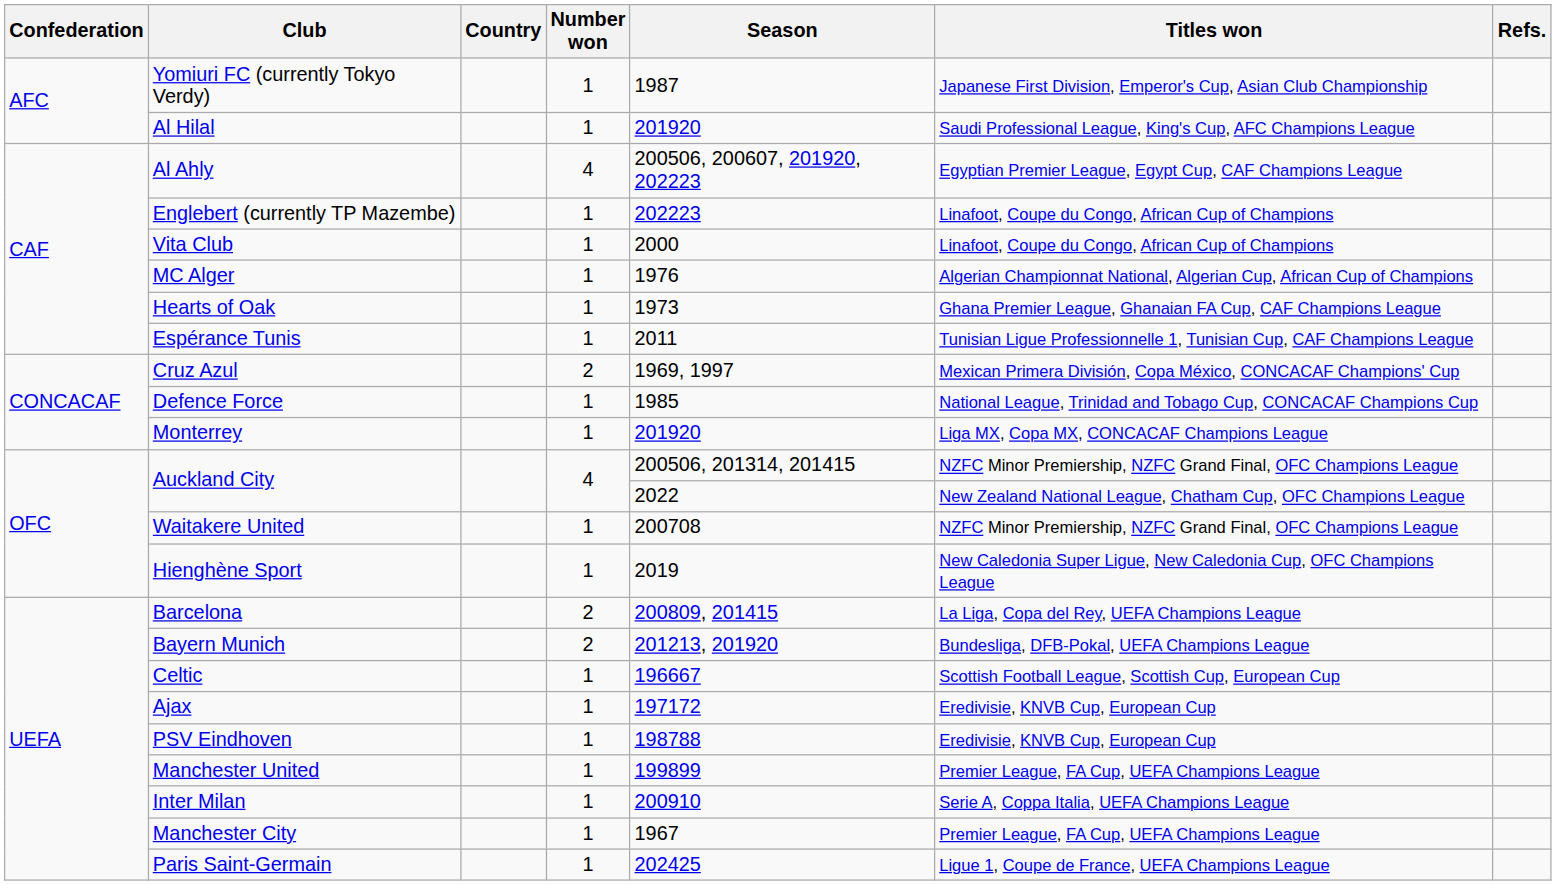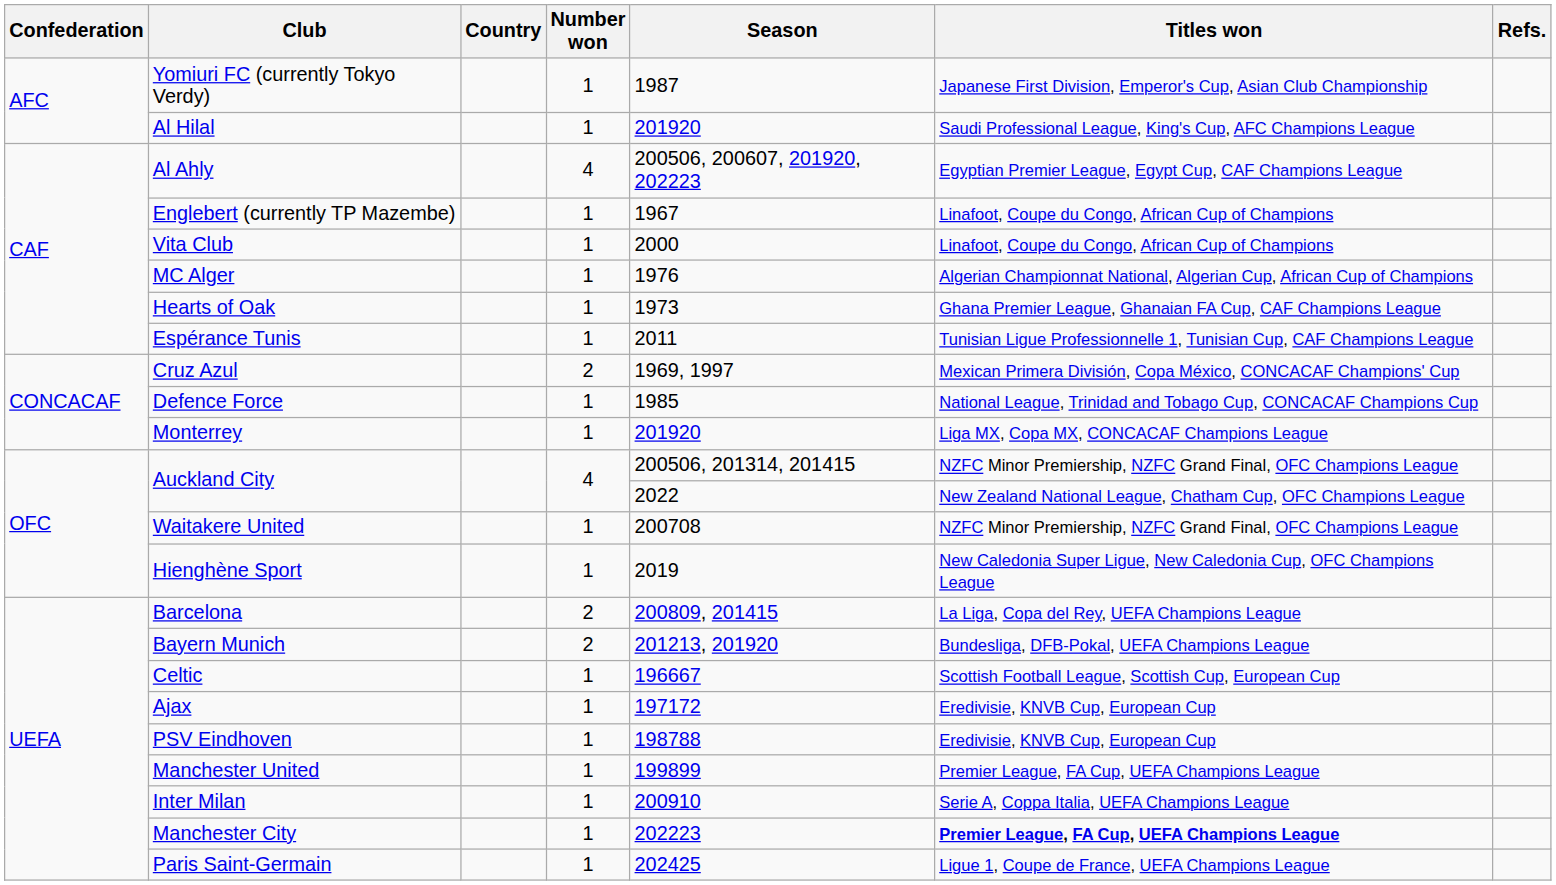 <table class="wikitable sortable">
 <tr>
 <th>Confederation</th>
 <th>Club</th>
 <th>Country</th>
 <th>Number<br>won</th>
 <th>Season</th>
 <th>Titles won</th>
 <th>Refs.</th>
 </tr>
 <tr>
 <td rowspan="2"><a href='#'>AFC</a></td>
 <td><a href='#'>Yomiuri FC</a> (currently Tokyo Verdy)</td>
 <td></td>
 <td style="text-align:center">1</td>
 <td>1987</td>
 <td><small><a href='#'>Japanese First Division</a>, <a href='#'>Emperor's Cup</a>, <a href='#'>Asian Club Championship</a></small></td>
 <td></td>
 </tr>
 <tr>
 <td><a href='#'>Al Hilal</a></td>
 <td></td>
 <td style="text-align:center">1</td>
 <td><a href='#'>201920</a></td>
 <td><small><a href='#'>Saudi Professional League</a>, <a href='#'>King's Cup</a>, <a href='#'>AFC Champions League</a></small></td>
 <td></td>
 </tr>
 <tr>
 <td rowspan="6"><a href='#'>CAF</a></td>
 <td><a href='#'>Al Ahly</a></td>
 <td></td>
 <td style="text-align:center">4</td>
 <td>200506, 200607, <a href='#'>201920</a>, <a href='#'>202223</a></td>
 <td><small><a href='#'>Egyptian Premier League</a>, <a href='#'>Egypt Cup</a>, <a href='#'>CAF Champions League</a></small></td>
 <td><br></td>
 </tr>
 <tr>
 <td><a href='#'>Englebert</a> (currently TP Mazembe)</td>
 <td></td>
 <td style="text-align:center">1</td>
-<td><a href='#'>202223</a></td>
+<td>1967</td>
 <td><small><a href='#'>Linafoot</a>, <a href='#'>Coupe du Congo</a>, <a href='#'>African Cup of Champions</a></small></td>
 <td></td>
 </tr>
 <tr>
 <td><a href='#'>Vita Club</a></td>
 <td></td>
 <td style="text-align:center">1</td>
 <td>2000</td>
 <td><small><a href='#'>Linafoot</a>, <a href='#'>Coupe du Congo</a>, <a href='#'>African Cup of Champions</a></small></td>
 <td></td>
 </tr>
 <tr>
 <td><a href='#'>MC Alger</a></td>
 <td></td>
 <td style="text-align:center">1</td>
 <td>1976</td>
 <td><small><a href='#'>Algerian Championnat National</a>, <a href='#'>Algerian Cup</a>, <a href='#'>African Cup of Champions</a></small></td>
 <td></td>
 </tr>
 <tr>
 <td><a href='#'>Hearts of Oak</a></td>
 <td></td>
 <td style="text-align:center">1</td>
 <td>1973</td>
 <td><small><a href='#'>Ghana Premier League</a>, <a href='#'>Ghanaian FA Cup</a>, <a href='#'>CAF Champions League</a></small></td>
 <td></td>
 </tr>
 <tr>
 <td><a href='#'>Espérance Tunis</a></td>
 <td></td>
 <td style="text-align:center">1</td>
 <td>2011</td>
 <td><small><a href='#'>Tunisian Ligue Professionnelle 1</a>, <a href='#'>Tunisian Cup</a>, <a href='#'>CAF Champions League</a></small></td>
 <td></td>
 </tr>
 <tr>
 <td rowspan="3"><a href='#'>CONCACAF</a></td>
 <td><a href='#'>Cruz Azul</a></td>
 <td></td>
 <td style="text-align:center">2</td>
 <td>1969, 1997</td>
 <td><small><a href='#'>Mexican Primera División</a>, <a href='#'>Copa México</a>, <a href='#'>CONCACAF Champions' Cup</a></small></td>
 <td></td>
 </tr>
 <tr>
 <td><a href='#'>Defence Force</a></td>
 <td></td>
 <td style="text-align:center">1</td>
 <td>1985</td>
 <td><small><a href='#'>National League</a>, <a href='#'>Trinidad and Tobago Cup</a>, <a href='#'>CONCACAF Champions Cup</a></small></td>
 <td></td>
 </tr>
 <tr>
 <td><a href='#'>Monterrey</a></td>
 <td></td>
 <td style="text-align:center">1</td>
 <td><a href='#'>201920</a></td>
 <td><small><a href='#'>Liga MX</a>, <a href='#'>Copa MX</a>, <a href='#'>CONCACAF Champions League</a></small></td>
 <td></td>
 </tr>
 <tr>
 <td rowspan="4"><a href='#'>OFC</a></td>
 <td rowspan="2"><a href='#'>Auckland City</a></td>
 <td rowspan="2"></td>
 <td rowspan="2" style="text-align:center">4</td>
 <td>200506, 201314, 201415</td>
 <td><small><a href='#'>NZFC</a> Minor Premiership, <a href='#'>NZFC</a> Grand Final, <a href='#'>OFC Champions League</a></small></td>
 <td></td>
 </tr>
 <tr>
 <td>2022</td>
 <td><small><a href='#'>New Zealand National League</a>, <a href='#'>Chatham Cup</a>, <a href='#'>OFC Champions League</a></small></td>
 <td></td>
 </tr>
 <tr>
 <td><a href='#'>Waitakere United</a></td>
 <td></td>
 <td style="text-align:center">1</td>
 <td>200708</td>
 <td><small><a href='#'>NZFC</a> Minor Premiership, <a href='#'>NZFC</a> Grand Final, <a href='#'>OFC Champions League</a></small></td>
 <td></td>
 </tr>
 <tr>
 <td><a href='#'>Hienghène Sport</a></td>
 <td></td>
 <td style="text-align:center">1</td>
 <td>2019</td>
 <td><small><a href='#'>New Caledonia Super Ligue</a>, <a href='#'>New Caledonia Cup</a>, <a href='#'>OFC Champions League</a></small></td>
 <td></td>
 </tr>
 <tr>
 <td rowspan="9"><a href='#'>UEFA</a></td>
 <td><a href='#'>Barcelona</a></td>
 <td></td>
 <td style="text-align:center">2</td>
 <td><a href='#'>200809</a>, <a href='#'>201415</a></td>
 <td><small><a href='#'>La Liga</a>, <a href='#'>Copa del Rey</a>, <a href='#'>UEFA Champions League</a></small></td>
 <td></td>
 </tr>
 <tr>
 <td><a href='#'>Bayern Munich</a></td>
 <td></td>
 <td style="text-align:center">2</td>
 <td><a href='#'>201213</a>, <a href='#'>201920</a></td>
 <td><small><a href='#'>Bundesliga</a>, <a href='#'>DFB-Pokal</a>, <a href='#'>UEFA Champions League</a></small></td>
 <td></td>
 </tr>
 <tr>
 <td><a href='#'>Celtic</a></td>
 <td></td>
 <td style="text-align:center">1</td>
 <td><a href='#'>196667</a></td>
 <td><small><a href='#'>Scottish Football League</a>, <a href='#'>Scottish Cup</a>, <a href='#'>European Cup</a></small></td>
 <td></td>
 </tr>
 <tr>
 <td><a href='#'>Ajax</a></td>
 <td></td>
 <td style="text-align:center">1</td>
 <td><a href='#'>197172</a></td>
 <td><small><a href='#'>Eredivisie</a>, <a href='#'>KNVB Cup</a>, <a href='#'>European Cup</a></small></td>
 <td></td>
 </tr>
 <tr>
 <td><a href='#'>PSV Eindhoven</a></td>
 <td></td>
 <td style="text-align:center">1</td>
 <td><a href='#'>198788</a></td>
 <td><small><a href='#'>Eredivisie</a>, <a href='#'>KNVB Cup</a>, <a href='#'>European Cup</a></small></td>
 <td></td>
 </tr>
 <tr>
 <td><a href='#'>Manchester United</a></td>
 <td></td>
 <td style="text-align:center">1</td>
 <td><a href='#'>199899</a></td>
 <td><small><a href='#'>Premier League</a>, <a href='#'>FA Cup</a>, <a href='#'>UEFA Champions League</a></small></td>
 <td></td>
 </tr>
 <tr>
 <td><a href='#'>Inter Milan</a></td>
 <td></td>
 <td style="text-align:center">1</td>
 <td><a href='#'>200910</a></td>
 <td><small><a href='#'>Serie A</a>, <a href='#'>Coppa Italia</a>, <a href='#'>UEFA Champions League</a></small></td>
 <td></td>
 </tr>
 <tr>
 <td><a href='#'>Manchester City</a></td>
 <td></td>
 <td style="text-align:center">1</td>
-<td>1967</td>
-<td><small><a href='#'>Premier League</a>, <a href='#'>FA Cup</a>, <a href='#'>UEFA Champions League</a></small></td>
+<td><a href='#'>202223</a></td>
+<td><strong><small><a href='#'>Premier League</a>, <a href='#'>FA Cup</a>, <a href='#'>UEFA Champions League</a></small></strong></td>
 <td></td>
 </tr>
 <tr>
 <td><a href='#'>Paris Saint-Germain</a></td>
 <td></td>
 <td style="text-align:center">1</td>
 <td><a href='#'>202425</a></td>
 <td><small><a href='#'>Ligue 1</a>, <a href='#'>Coupe de France</a>, <a href='#'>UEFA Champions League</a></small></td>
 <td></td>
 </tr>
 </table>
